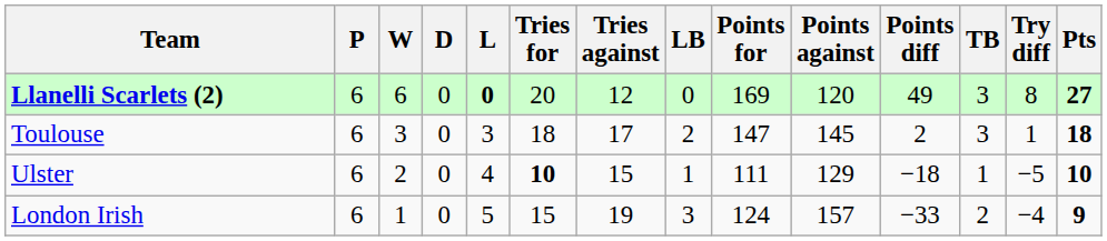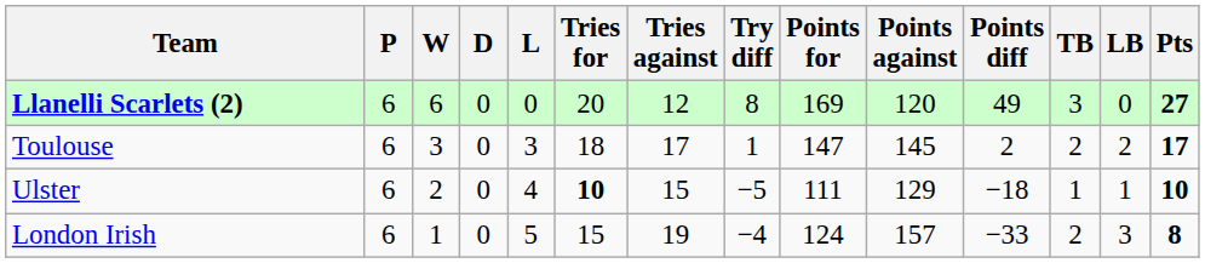 <table class="wikitable" style="text-align: center;">
 <tr>
 <th width="200">Team</th>
 <th width="20">P</th>
 <th width="20">W</th>
 <th width="20">D</th>
 <th width="20">L</th>
 <th width="20">Tries for</th>
 <th width="20">Tries against</th>
-<th width="20">LB</th>
+<th width="20">Try diff</th>
 <th width="20">Points for</th>
 <th width="20">Points against</th>
 <th width="25">Points diff</th>
 <th width="20">TB</th>
-<th width="20">Try diff</th>
+<th width="20">LB</th>
 <th width="20">Pts</th>
 </tr>
 <tr bgcolor=#ccffcc>
 <td align=left> <strong><a href='#'>Llanelli Scarlets</a> (2)</strong></td>
 <td>6</td>
 <td>6</td>
 <td>0</td>
-<td><strong>0</strong></td>
+<td>0</td>
 <td>20</td>
 <td>12</td>
-<td>0</td>
+<td>8</td>
 <td>169</td>
 <td>120</td>
 <td>49</td>
 <td>3</td>
-<td>8</td>
+<td>0</td>
 <td><strong>27</strong></td>
 </tr>
 <tr>
 <td align=left> <a href='#'>Toulouse</a></td>
 <td>6</td>
 <td>3</td>
 <td>0</td>
 <td>3</td>
 <td>18</td>
 <td>17</td>
-<td>2</td>
+<td>1</td>
 <td>147</td>
 <td>145</td>
 <td>2</td>
-<td>3</td>
-<td>1</td>
-<td><strong>18</strong></td>
+<td>2</td>
+<td>2</td>
+<td><strong>17</strong></td>
 </tr>
 <tr>
 <td align=left> <a href='#'>Ulster</a></td>
 <td>6</td>
 <td>2</td>
 <td>0</td>
 <td>4</td>
 <td><strong>10</strong></td>
 <td>15</td>
-<td>1</td>
+<td>−5</td>
 <td>111</td>
 <td>129</td>
 <td>−18</td>
 <td>1</td>
-<td>−5</td>
+<td>1</td>
 <td><strong>10</strong></td>
 </tr>
 <tr>
 <td align=left> <a href='#'>London Irish</a></td>
 <td>6</td>
 <td>1</td>
 <td>0</td>
 <td>5</td>
 <td>15</td>
 <td>19</td>
-<td>3</td>
+<td>−4</td>
 <td>124</td>
 <td>157</td>
 <td>−33</td>
 <td>2</td>
-<td>−4</td>
-<td><strong>9</strong></td>
+<td>3</td>
+<td><strong>8</strong></td>
 </tr>
 </table>
